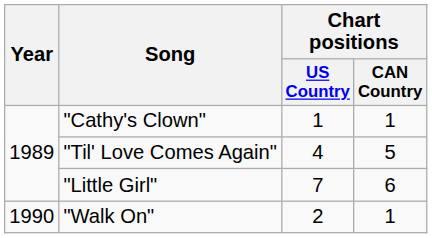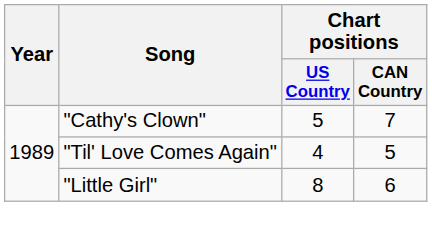 <table class="wikitable" style="text-align:center;">
 <tr>
 <th rowspan="2">Year</th>
 <th rowspan="2">Song</th>
 <th colspan="2">Chart positions</th>
 </tr>
 <tr style="font-size:smaller;">
 <th width="45"><a href='#'>US Country</a></th>
 <th width="45">CAN Country</th>
 </tr>
 <tr>
 <td rowspan="3">1989</td>
 <td align="left">"Cathy's Clown"</td>
-<td>1</td>
-<td>1</td>
+<td>5</td>
+<td>7</td>
 </tr>
 <tr>
 <td align="left">"Til' Love Comes Again"</td>
 <td>4</td>
 <td>5</td>
 </tr>
 <tr>
 <td align="left">"Little Girl"</td>
-<td>7</td>
+<td>8</td>
 <td>6</td>
 </tr>
-<tr>
-<td>1990</td>
-<td align="left">"Walk On"</td>
-<td>2</td>
-<td>1</td>
-</tr>
 </table>
